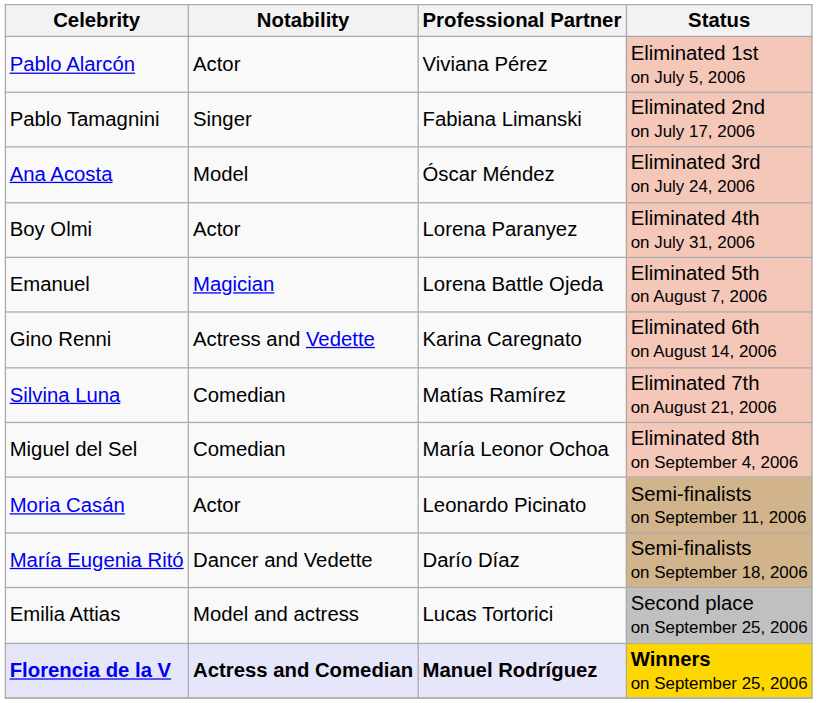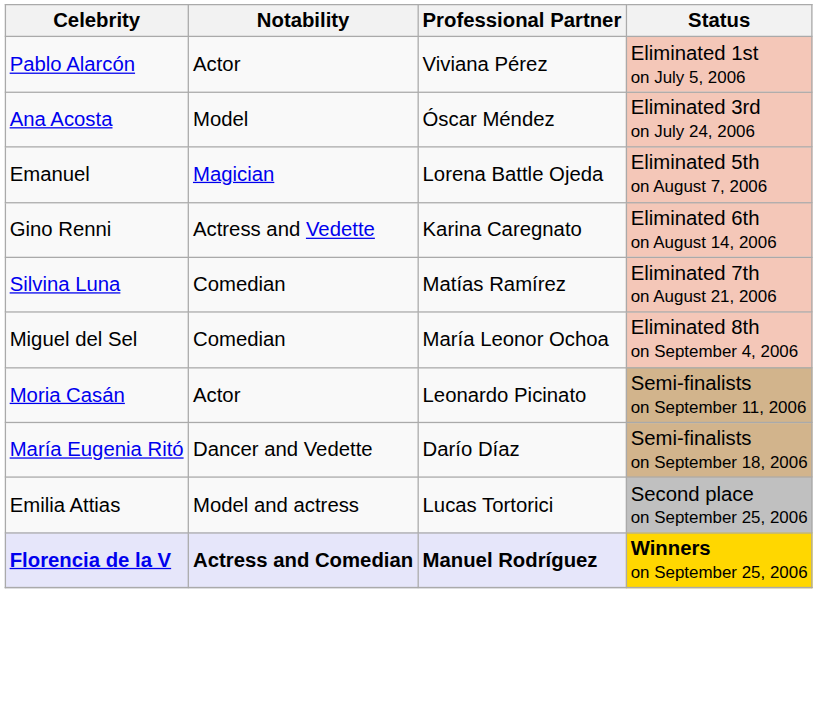 <table class="wikitable sortable" style="margin:auto;" font-size:95%; text-align:center;">
 <tr>
 <th>Celebrity</th>
 <th>Notability</th>
 <th>Professional Partner</th>
 <th>Status</th>
 </tr>
 <tr>
 <td><a href='#'>Pablo Alarcón</a></td>
 <td>Actor</td>
 <td>Viviana Pérez</td>
 <td bgcolor="#f4c7b8">Eliminated 1st<br><small>on July 5, 2006</small></td>
 </tr>
 <tr>
-<td>Pablo Tamagnini</td>
-<td>Singer</td>
-<td>Fabiana Limanski</td>
-<td bgcolor="#f4c7b8">Eliminated 2nd<br><small>on July 17, 2006</small></td>
-</tr>
-<tr>
 <td><a href='#'>Ana Acosta</a></td>
 <td>Model</td>
 <td>Óscar Méndez</td>
 <td bgcolor="#f4c7b8">Eliminated 3rd<br><small>on July 24, 2006</small></td>
-</tr>
-<tr>
-<td>Boy Olmi</td>
-<td>Actor</td>
-<td>Lorena Paranyez</td>
-<td bgcolor="#f4c7b8">Eliminated 4th<br><small>on July 31, 2006</small></td>
 </tr>
 <tr>
 <td>Emanuel</td>
 <td><a href='#'>Magician</a></td>
 <td>Lorena Battle Ojeda</td>
 <td bgcolor="#f4c7b8">Eliminated 5th<br><small>on August 7, 2006</small></td>
 </tr>
 <tr>
 <td>Gino Renni</td>
 <td>Actress and <a href='#'>Vedette</a></td>
 <td>Karina Caregnato</td>
 <td bgcolor="#f4c7b8">Eliminated 6th<br><small>on August 14, 2006</small></td>
 </tr>
 <tr>
 <td><a href='#'>Silvina Luna</a></td>
 <td>Comedian</td>
 <td>Matías Ramírez</td>
 <td bgcolor="#f4c7b8">Eliminated 7th<br><small>on August 21, 2006</small></td>
 </tr>
 <tr>
 <td>Miguel del Sel</td>
 <td>Comedian</td>
 <td>María Leonor Ochoa</td>
 <td bgcolor="#f4c7b8">Eliminated 8th<br><small>on September 4, 2006</small></td>
 </tr>
 <tr>
 <td><a href='#'>Moria Casán</a></td>
 <td>Actor</td>
 <td>Leonardo Picinato</td>
 <td bgcolor="tan">Semi-finalists<br><small>on September 11, 2006</small></td>
 </tr>
 <tr>
 <td><a href='#'>María Eugenia Ritó</a></td>
 <td>Dancer and Vedette</td>
 <td>Darío Díaz</td>
 <td bgcolor="tan">Semi-finalists<br><small>on September 18, 2006</small></td>
 </tr>
 <tr>
 <td>Emilia Attias</td>
 <td>Model and actress</td>
 <td>Lucas Tortorici</td>
 <td bgcolor="silver">Second place<br><small>on September 25, 2006</small></td>
 </tr>
 <tr>
 <td bgcolor="lavender"><strong><a href='#'>Florencia de la V</a></strong></td>
 <td bgcolor="lavender"><strong>Actress and Comedian</strong></td>
 <td bgcolor="lavender"><strong>Manuel Rodríguez</strong></td>
 <td bgcolor="gold"><strong>Winners</strong><br><small>on September 25, 2006</small></td>
 </tr>
 <tr>
 </tr>
 </table>
